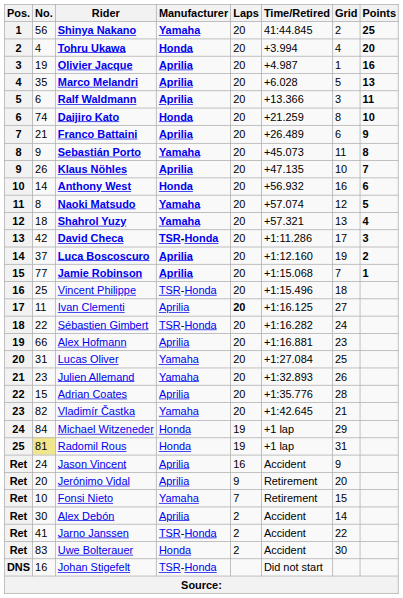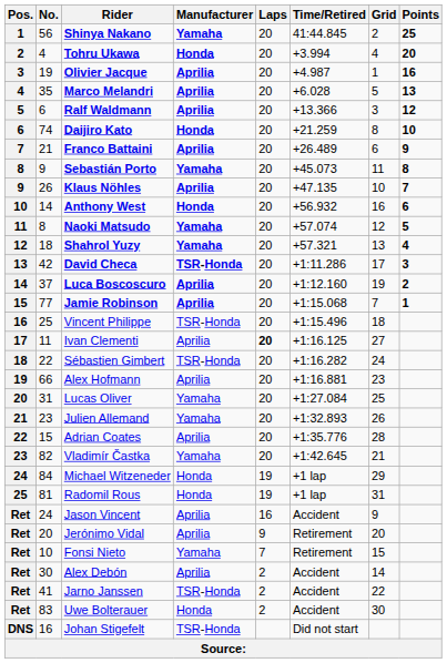 <table class="wikitable" style="font-size: 95%;">
 <tr>
 <th>Pos.</th>
 <th>No.</th>
 <th>Rider</th>
 <th>Manufacturer</th>
 <th>Laps</th>
 <th>Time/Retired</th>
 <th>Grid</th>
 <th>Points</th>
 </tr>
 <tr>
 <th>1</th>
 <td>56</td>
 <td> <strong><a href='#'>Shinya Nakano</a></strong></td>
 <td><strong><a href='#'>Yamaha</a></strong></td>
 <td>20</td>
 <td>41:44.845</td>
 <td>2</td>
 <td><strong>25</strong></td>
 </tr>
 <tr>
 <th>2</th>
 <td>4</td>
 <td> <strong><a href='#'>Tohru Ukawa</a></strong></td>
 <td><strong><a href='#'>Honda</a></strong></td>
 <td>20</td>
 <td>+3.994</td>
 <td>4</td>
 <td><strong>20</strong></td>
 </tr>
 <tr>
 <th>3</th>
 <td>19</td>
 <td> <strong><a href='#'>Olivier Jacque</a></strong></td>
 <td><strong><a href='#'>Aprilia</a></strong></td>
 <td>20</td>
 <td>+4.987</td>
 <td>1</td>
 <td><strong>16</strong></td>
 </tr>
 <tr>
 <th>4</th>
 <td>35</td>
 <td> <strong><a href='#'>Marco Melandri</a></strong></td>
 <td><strong><a href='#'>Aprilia</a></strong></td>
 <td>20</td>
 <td>+6.028</td>
 <td>5</td>
 <td><strong>13</strong></td>
 </tr>
 <tr>
 <th>5</th>
 <td>6</td>
 <td> <strong><a href='#'>Ralf Waldmann</a></strong></td>
 <td><strong><a href='#'>Aprilia</a></strong></td>
 <td>20</td>
 <td>+13.366</td>
 <td>3</td>
-<td><strong>11</strong></td>
+<td><strong>12</strong></td>
 </tr>
 <tr>
 <th>6</th>
 <td>74</td>
 <td> <strong><a href='#'>Daijiro Kato</a></strong></td>
 <td><strong><a href='#'>Honda</a></strong></td>
 <td>20</td>
 <td>+21.259</td>
 <td>8</td>
 <td><strong>10</strong></td>
 </tr>
 <tr>
 <th>7</th>
 <td>21</td>
 <td> <strong><a href='#'>Franco Battaini</a></strong></td>
 <td><strong><a href='#'>Aprilia</a></strong></td>
 <td>20</td>
 <td>+26.489</td>
 <td>6</td>
 <td><strong>9</strong></td>
 </tr>
 <tr>
 <th>8</th>
 <td>9</td>
 <td> <strong><a href='#'>Sebastián Porto</a></strong></td>
 <td><strong><a href='#'>Yamaha</a></strong></td>
 <td>20</td>
 <td>+45.073</td>
 <td>11</td>
 <td><strong>8</strong></td>
 </tr>
 <tr>
 <th>9</th>
 <td>26</td>
 <td> <strong><a href='#'>Klaus Nöhles</a></strong></td>
 <td><strong><a href='#'>Aprilia</a></strong></td>
 <td>20</td>
 <td>+47.135</td>
 <td>10</td>
 <td><strong>7</strong></td>
 </tr>
 <tr>
 <th>10</th>
 <td>14</td>
 <td> <strong><a href='#'>Anthony West</a></strong></td>
 <td><strong><a href='#'>Honda</a></strong></td>
 <td>20</td>
 <td>+56.932</td>
 <td>16</td>
 <td><strong>6</strong></td>
 </tr>
 <tr>
 <th>11</th>
 <td>8</td>
 <td> <strong><a href='#'>Naoki Matsudo</a></strong></td>
 <td><strong><a href='#'>Yamaha</a></strong></td>
 <td>20</td>
 <td>+57.074</td>
 <td>12</td>
 <td><strong>5</strong></td>
 </tr>
 <tr>
 <th>12</th>
 <td>18</td>
 <td> <strong><a href='#'>Shahrol Yuzy</a></strong></td>
 <td><strong><a href='#'>Yamaha</a></strong></td>
 <td>20</td>
 <td>+57.321</td>
 <td>13</td>
 <td><strong>4</strong></td>
 </tr>
 <tr>
 <th>13</th>
 <td>42</td>
 <td> <strong><a href='#'>David Checa</a></strong></td>
 <td><strong><a href='#'>TSR</a>-<a href='#'>Honda</a></strong></td>
 <td>20</td>
 <td>+1:11.286</td>
 <td>17</td>
 <td><strong>3</strong></td>
 </tr>
 <tr>
 <th>14</th>
 <td>37</td>
 <td> <strong><a href='#'>Luca Boscoscuro</a></strong></td>
 <td><strong><a href='#'>Aprilia</a></strong></td>
 <td>20</td>
 <td>+1:12.160</td>
 <td>19</td>
 <td><strong>2</strong></td>
 </tr>
 <tr>
 <th>15</th>
 <td>77</td>
 <td> <strong><a href='#'>Jamie Robinson</a></strong></td>
 <td><strong><a href='#'>Aprilia</a></strong></td>
 <td>20</td>
 <td>+1:15.068</td>
 <td>7</td>
 <td><strong>1</strong></td>
 </tr>
 <tr>
 <th>16</th>
 <td>25</td>
 <td> <a href='#'>Vincent Philippe</a></td>
 <td><a href='#'>TSR</a>-<a href='#'>Honda</a></td>
 <td>20</td>
 <td>+1:15.496</td>
 <td>18</td>
 <td></td>
 </tr>
 <tr>
 <th>17</th>
 <td>11</td>
 <td> <a href='#'>Ivan Clementi</a></td>
 <td><a href='#'>Aprilia</a></td>
 <td><strong>20</strong></td>
 <td>+1:16.125</td>
 <td>27</td>
 <td></td>
 </tr>
 <tr>
 <th>18</th>
 <td>22</td>
 <td> <a href='#'>Sébastien Gimbert</a></td>
 <td><a href='#'>TSR</a>-<a href='#'>Honda</a></td>
 <td>20</td>
 <td>+1:16.282</td>
 <td>24</td>
 <td></td>
 </tr>
 <tr>
 <th>19</th>
 <td>66</td>
 <td> <a href='#'>Alex Hofmann</a></td>
 <td><a href='#'>Aprilia</a></td>
 <td>20</td>
 <td>+1:16.881</td>
 <td>23</td>
 <td></td>
 </tr>
 <tr>
 <th>20</th>
 <td>31</td>
 <td> <a href='#'>Lucas Oliver</a></td>
 <td><a href='#'>Yamaha</a></td>
 <td>20</td>
 <td>+1:27.084</td>
 <td>25</td>
 <td></td>
 </tr>
 <tr>
 <th>21</th>
 <td>23</td>
 <td> <a href='#'>Julien Allemand</a></td>
 <td><a href='#'>Yamaha</a></td>
 <td>20</td>
 <td>+1:32.893</td>
 <td>26</td>
 <td></td>
 </tr>
 <tr>
 <th>22</th>
 <td>15</td>
 <td> <a href='#'>Adrian Coates</a></td>
 <td><a href='#'>Aprilia</a></td>
 <td>20</td>
 <td>+1:35.776</td>
 <td>28</td>
 <td></td>
 </tr>
 <tr>
 <th>23</th>
 <td>82</td>
 <td> <a href='#'>Vladimír Častka</a></td>
 <td><a href='#'>Yamaha</a></td>
 <td>20</td>
 <td>+1:42.645</td>
 <td>21</td>
 <td></td>
 </tr>
 <tr>
 <th>24</th>
 <td>84</td>
 <td> <a href='#'>Michael Witzeneder</a></td>
 <td><a href='#'>Honda</a></td>
 <td>19</td>
 <td>+1 lap</td>
 <td>29</td>
 <td></td>
 </tr>
 <tr>
 <th>25</th>
-<td style="background: khaki;">81</td>
+<td>81</td>
 <td> <a href='#'>Radomil Rous</a></td>
 <td><a href='#'>Honda</a></td>
 <td>19</td>
 <td>+1 lap</td>
 <td>31</td>
 <td></td>
 </tr>
 <tr>
 <th>Ret</th>
 <td>24</td>
 <td> <a href='#'>Jason Vincent</a></td>
 <td><a href='#'>Aprilia</a></td>
 <td>16</td>
 <td>Accident</td>
 <td>9</td>
 <td></td>
 </tr>
 <tr>
 <th>Ret</th>
 <td>20</td>
 <td> <a href='#'>Jerónimo Vidal</a></td>
 <td><a href='#'>Aprilia</a></td>
 <td>9</td>
 <td>Retirement</td>
 <td>20</td>
 <td></td>
 </tr>
 <tr>
 <th>Ret</th>
 <td>10</td>
 <td> <a href='#'>Fonsi Nieto</a></td>
 <td><a href='#'>Yamaha</a></td>
 <td>7</td>
 <td>Retirement</td>
 <td>15</td>
 <td></td>
 </tr>
 <tr>
 <th>Ret</th>
 <td>30</td>
 <td> <a href='#'>Alex Debón</a></td>
 <td><a href='#'>Aprilia</a></td>
 <td>2</td>
 <td>Accident</td>
 <td>14</td>
 <td></td>
 </tr>
 <tr>
 <th>Ret</th>
 <td>41</td>
 <td> <a href='#'>Jarno Janssen</a></td>
 <td><a href='#'>TSR</a>-<a href='#'>Honda</a></td>
 <td>2</td>
 <td>Accident</td>
 <td>22</td>
 <td></td>
 </tr>
 <tr>
 <th>Ret</th>
 <td>83</td>
 <td> <a href='#'>Uwe Bolterauer</a></td>
 <td><a href='#'>Honda</a></td>
 <td>2</td>
 <td>Accident</td>
 <td>30</td>
 <td></td>
 </tr>
 <tr>
 <th>DNS</th>
 <td>16</td>
 <td> <a href='#'>Johan Stigefelt</a></td>
 <td><a href='#'>TSR</a>-<a href='#'>Honda</a></td>
 <td></td>
 <td>Did not start</td>
 <td></td>
 <td></td>
 </tr>
 <tr>
 <th colspan=8>Source: </th>
 </tr>
 </table>
